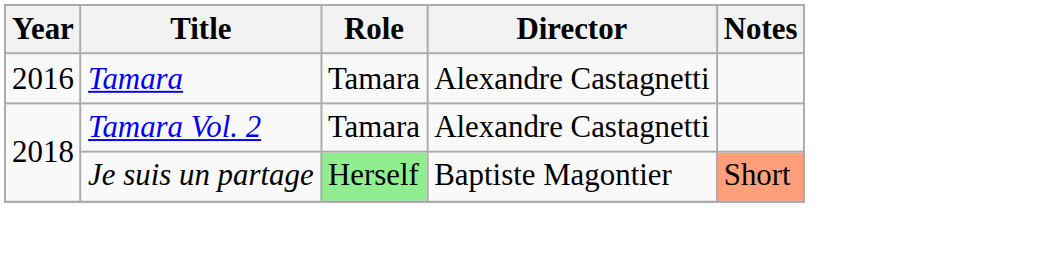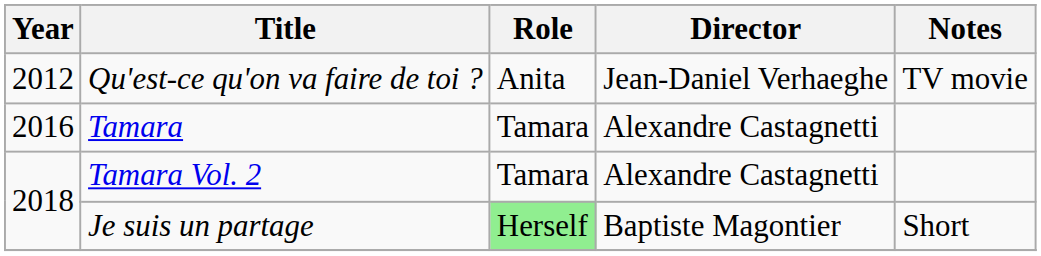 <table class="wikitable">
 <tr>
 <th>Year</th>
 <th>Title</th>
 <th>Role</th>
 <th>Director</th>
 <th>Notes</th>
+</tr>
+<tr>
+<td>2012</td>
+<td><em>Qu'est-ce qu'on va faire de toi ?</em></td>
+<td>Anita</td>
+<td>Jean-Daniel Verhaeghe</td>
+<td>TV movie</td>
 </tr>
 <tr>
 <td>2016</td>
 <td><em><a href='#'>Tamara</a></em></td>
 <td>Tamara</td>
 <td>Alexandre Castagnetti</td>
 <td></td>
 </tr>
 <tr>
 <td rowspan=2>2018</td>
 <td><em><a href='#'>Tamara Vol. 2</a></em></td>
 <td>Tamara</td>
 <td>Alexandre Castagnetti</td>
 <td></td>
 </tr>
 <tr>
 <td><em>Je suis un partage</em></td>
 <td style="background: lightgreen;">Herself</td>
 <td>Baptiste Magontier</td>
-<td style="background: lightsalmon;">Short</td>
+<td>Short</td>
 </tr>
 <tr>
 </tr>
 </table>
